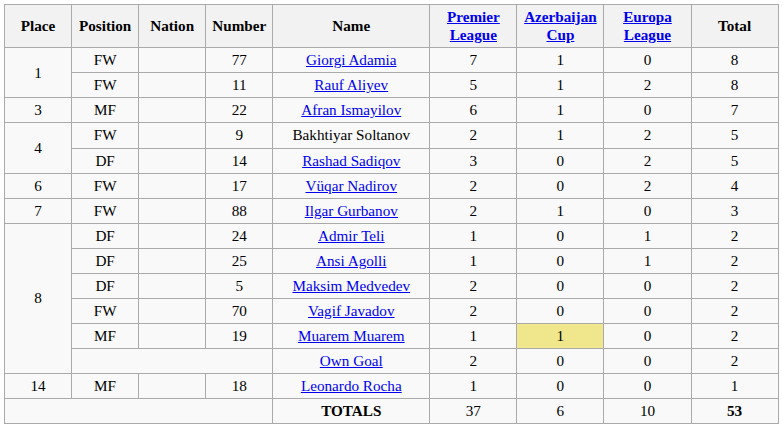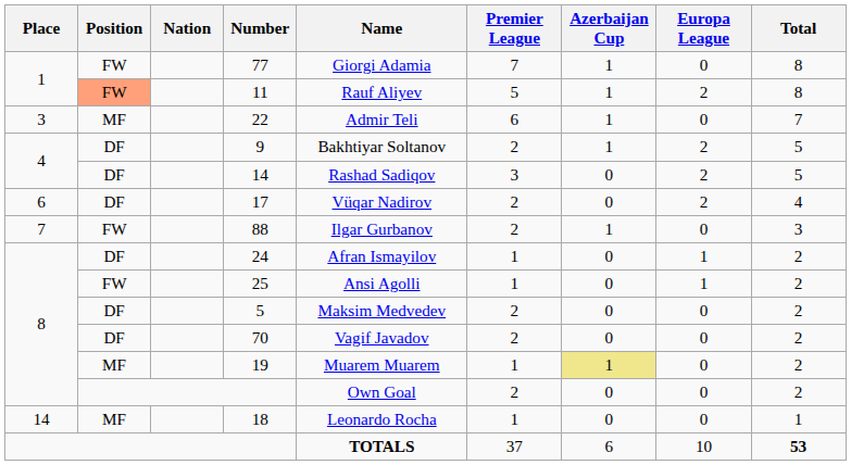 <table class="wikitable" style="font-size: 95%; text-align: center;">
 <tr>
 <th width=60>Place</th>
 <th width=60>Position</th>
 <th width=60>Nation</th>
 <th width=60>Number</th>
 <th width=150>Name</th>
 <th width=80><a href='#'>Premier League</a></th>
 <th width=80><a href='#'>Azerbaijan Cup</a></th>
 <th width=80><a href='#'>Europa League</a></th>
 <th width=80>Total</th>
 </tr>
 <tr>
 <td rowspan="2">1</td>
 <td>FW</td>
 <td></td>
 <td>77</td>
 <td><a href='#'>Giorgi Adamia</a></td>
 <td>7</td>
 <td>1</td>
 <td>0</td>
 <td>8</td>
 </tr>
 <tr>
-<td>FW</td>
+<td style="background: lightsalmon;">FW</td>
 <td></td>
 <td>11</td>
 <td><a href='#'>Rauf Aliyev</a></td>
 <td>5</td>
 <td>1</td>
 <td>2</td>
 <td>8</td>
 </tr>
 <tr>
 <td>3</td>
 <td>MF</td>
 <td></td>
 <td>22</td>
-<td><a href='#'>Afran Ismayilov</a></td>
+<td><a href='#'>Admir Teli</a></td>
 <td>6</td>
 <td>1</td>
 <td>0</td>
 <td>7</td>
 </tr>
 <tr>
 <td rowspan="2">4</td>
-<td>FW</td>
+<td>DF</td>
 <td></td>
 <td>9</td>
 <td>Bakhtiyar Soltanov</td>
 <td>2</td>
 <td>1</td>
 <td>2</td>
 <td>5</td>
 </tr>
 <tr>
 <td>DF</td>
 <td></td>
 <td>14</td>
 <td><a href='#'>Rashad Sadiqov</a></td>
 <td>3</td>
 <td>0</td>
 <td>2</td>
 <td>5</td>
 </tr>
 <tr>
 <td>6</td>
-<td>FW</td>
+<td>DF</td>
 <td></td>
 <td>17</td>
 <td><a href='#'>Vüqar Nadirov</a></td>
 <td>2</td>
 <td>0</td>
 <td>2</td>
 <td>4</td>
 </tr>
 <tr>
 <td>7</td>
 <td>FW</td>
 <td></td>
 <td>88</td>
 <td><a href='#'>Ilgar Gurbanov</a></td>
 <td>2</td>
 <td>1</td>
 <td>0</td>
 <td>3</td>
 </tr>
 <tr>
 <td rowspan="6">8</td>
 <td>DF</td>
 <td></td>
 <td>24</td>
-<td><a href='#'>Admir Teli</a></td>
+<td><a href='#'>Afran Ismayilov</a></td>
 <td>1</td>
 <td>0</td>
 <td>1</td>
 <td>2</td>
 </tr>
 <tr>
-<td>DF</td>
+<td>FW</td>
 <td></td>
 <td>25</td>
 <td><a href='#'>Ansi Agolli</a></td>
 <td>1</td>
 <td>0</td>
 <td>1</td>
 <td>2</td>
 </tr>
 <tr>
 <td>DF</td>
 <td></td>
 <td>5</td>
 <td><a href='#'>Maksim Medvedev</a></td>
 <td>2</td>
 <td>0</td>
 <td>0</td>
 <td>2</td>
 </tr>
 <tr>
-<td>FW</td>
+<td>DF</td>
 <td></td>
 <td>70</td>
 <td><a href='#'>Vagif Javadov</a></td>
 <td>2</td>
 <td>0</td>
 <td>0</td>
 <td>2</td>
 </tr>
 <tr>
 <td>MF</td>
 <td></td>
 <td>19</td>
 <td><a href='#'>Muarem Muarem</a></td>
 <td>1</td>
 <td style="background: khaki;">1</td>
 <td>0</td>
 <td>2</td>
 </tr>
 <tr>
 <td colspan="3"></td>
 <td><a href='#'>Own Goal</a></td>
 <td>2</td>
 <td>0</td>
 <td>0</td>
 <td>2</td>
 </tr>
 <tr>
 <td>14</td>
 <td>MF</td>
 <td></td>
 <td>18</td>
 <td><a href='#'>Leonardo Rocha</a></td>
 <td>1</td>
 <td>0</td>
 <td>0</td>
 <td>1</td>
 </tr>
 <tr>
 <td colspan="4"></td>
 <td><strong>TOTALS</strong></td>
 <td>37</td>
 <td>6</td>
 <td>10</td>
 <td><strong>53</strong></td>
 </tr>
 </table>
